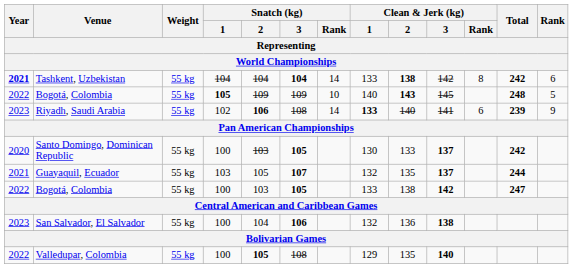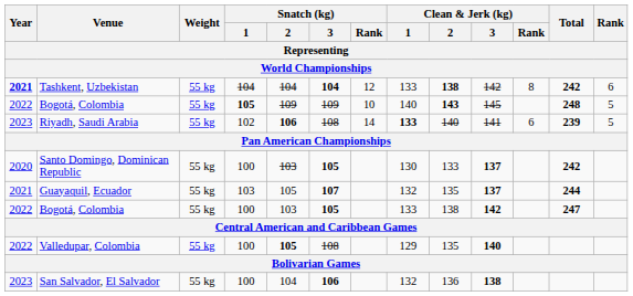 <table class = "wikitable" style="text-align:center;">
 <tr>
 <th rowspan=2 width=40>Year</th>
 <th rowspan=2 width=250>Venue</th>
 <th rowspan=2 width=60>Weight</th>
 <th colspan=4>Snatch (kg)</th>
 <th colspan=4>Clean & Jerk (kg)</th>
 <th rowspan=2 width=65>Total</th>
 <th rowspan=2 width=40>Rank</th>
 </tr>
 <tr>
 <th width=65>1</th>
 <th width=65>2</th>
 <th width=65>3</th>
 <th width=45>Rank</th>
 <th width=65>1</th>
 <th width=65>2</th>
 <th width=65>3</th>
 <th width=45>Rank</th>
 </tr>
 <tr>
 <th colspan=13>Representing </th>
 </tr>
 <tr>
 <th colspan=13><a href='#'>World Championships</a></th>
 </tr>
 <tr>
 <td><strong><a href='#'>2021</a></strong></td>
 <td align=left> <a href='#'>Tashkent</a>, <a href='#'>Uzbekistan</a></td>
 <td><a href='#'>55 kg</a></td>
 <td><s>104</s></td>
 <td><s>104</s></td>
 <td><strong>104</strong></td>
-<td>14</td>
+<td>12</td>
 <td>133</td>
 <td><strong>138</strong></td>
 <td><s>142</s></td>
 <td>8</td>
 <td><strong>242</strong></td>
 <td>6</td>
 </tr>
 <tr>
 <td><a href='#'>2022</a></td>
 <td align=left> <a href='#'>Bogotá</a>, <a href='#'>Colombia</a></td>
 <td><a href='#'>55 kg</a></td>
 <td><strong>105</strong></td>
 <td><s>109</s></td>
 <td><s>109</s></td>
 <td>10</td>
 <td>140</td>
 <td><strong>143</strong></td>
 <td><s>145</s></td>
 <td></td>
 <td><strong>248</strong></td>
 <td>5</td>
 </tr>
 <tr>
 <td><a href='#'>2023</a></td>
 <td align=left> <a href='#'>Riyadh</a>, <a href='#'>Saudi Arabia</a></td>
 <td><a href='#'>55 kg</a></td>
 <td>102</td>
 <td><strong>106</strong></td>
 <td><s>108</s></td>
 <td>14</td>
 <td><strong>133</strong></td>
 <td><s>140</s></td>
 <td><s>141</s></td>
 <td>6</td>
 <td><strong>239</strong></td>
-<td>9</td>
+<td>5</td>
 </tr>
 <tr>
 <th colspan=13><a href='#'>Pan American Championships</a></th>
 </tr>
 <tr>
 <td><a href='#'>2020</a></td>
 <td align=left> <a href='#'>Santo Domingo</a>, <a href='#'>Dominican Republic</a></td>
 <td>55 kg</td>
 <td>100</td>
 <td><s>103</s></td>
 <td><strong>105</strong></td>
 <td></td>
 <td>130</td>
 <td>133</td>
 <td><strong>137</strong></td>
 <td></td>
 <td><strong>242</strong></td>
 <td></td>
 </tr>
 <tr>
 <td><a href='#'>2021</a></td>
 <td align=left> <a href='#'>Guayaquil</a>, <a href='#'>Ecuador</a></td>
 <td>55 kg</td>
 <td>103</td>
 <td>105</td>
 <td><strong>107</strong></td>
 <td></td>
 <td>132</td>
 <td>135</td>
 <td><strong>137</strong></td>
 <td></td>
 <td><strong>244</strong></td>
 <td></td>
 </tr>
 <tr>
 <td><a href='#'>2022</a></td>
 <td align=left> <a href='#'>Bogotá</a>, <a href='#'>Colombia</a></td>
 <td>55 kg</td>
 <td>100</td>
 <td>103</td>
 <td><strong>105</strong></td>
 <td></td>
 <td>133</td>
 <td>138</td>
 <td><strong>142</strong></td>
 <td></td>
 <td><strong>247</strong></td>
 <td></td>
 </tr>
 <tr>
 <th colspan=13><a href='#'>Central American and Caribbean Games</a></th>
 </tr>
 <tr>
+<td><a href='#'>2022</a></td>
+<td align=left> <a href='#'>Valledupar</a>, <a href='#'>Colombia</a></td>
+<td><a href='#'>55 kg</a></td>
+<td>100</td>
+<td><strong>105</strong></td>
+<td><s>108</s></td>
+<td></td>
+<td>129</td>
+<td>135</td>
+<td><strong>140</strong></td>
+<td></td>
+<td></td>
+<td></td>
+</tr>
+<tr>
+<th colspan=13><a href='#'>Bolivarian Games</a></th>
+</tr>
+<tr>
 <td><a href='#'>2023</a></td>
 <td align=left> <a href='#'>San Salvador</a>, <a href='#'>El Salvador</a></td>
 <td>55 kg</td>
 <td>100</td>
 <td>104</td>
 <td><strong>106</strong></td>
 <td></td>
 <td>132</td>
 <td>136</td>
 <td><strong>138</strong></td>
 <td></td>
 <td></td>
 <td></td>
 </tr>
-<tr>
-<th colspan=13><a href='#'>Bolivarian Games</a></th>
-</tr>
-<tr>
-<td><a href='#'>2022</a></td>
-<td align=left> <a href='#'>Valledupar</a>, <a href='#'>Colombia</a></td>
-<td><a href='#'>55 kg</a></td>
-<td>100</td>
-<td><strong>105</strong></td>
-<td><s>108</s></td>
-<td></td>
-<td>129</td>
-<td>135</td>
-<td><strong>140</strong></td>
-<td></td>
-<td></td>
-<td></td>
-</tr>
 </table>
